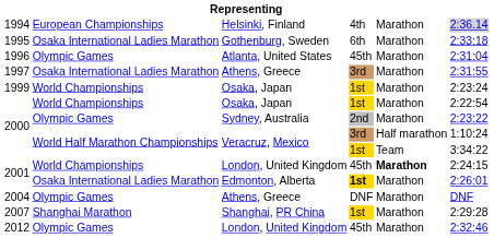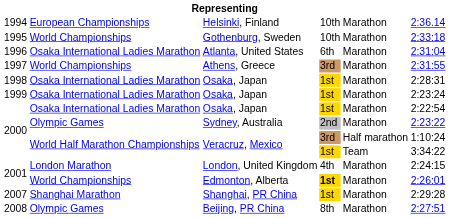 <table>
 <tr>
 <th colspan="6">Representing </th>
 </tr>
 <tr>
 <td>1994</td>
 <td><a href='#'>European Championships</a></td>
 <td><a href='#'>Helsinki</a>, Finland</td>
-<td>4th</td>
+<td>10th</td>
 <td>Marathon</td>
-<td style="background: lightgrey;"><a href='#'>2:36.14</a></td>
+<td><a href='#'>2:36.14</a></td>
 </tr>
 <tr>
 <td>1995</td>
-<td><a href='#'>Osaka International Ladies Marathon</a></td>
+<td><a href='#'>World Championships</a></td>
 <td><a href='#'>Gothenburg</a>, Sweden</td>
-<td>6th</td>
+<td>10th</td>
 <td>Marathon</td>
 <td><a href='#'>2:33:18</a></td>
 </tr>
 <tr>
 <td>1996</td>
-<td><a href='#'>Olympic Games</a></td>
+<td><a href='#'>Osaka International Ladies Marathon</a></td>
 <td><a href='#'>Atlanta</a>, United States</td>
-<td>45th</td>
+<td>6th</td>
 <td>Marathon</td>
 <td><a href='#'>2:31:04</a></td>
 </tr>
 <tr>
 <td>1997</td>
-<td><a href='#'>Osaka International Ladies Marathon</a></td>
+<td><a href='#'>World Championships</a></td>
 <td><a href='#'>Athens</a>, Greece</td>
 <td bgcolor="cc9966">3rd</td>
 <td>Marathon</td>
 <td><a href='#'>2:31:55</a></td>
 </tr>
 <tr>
+<td>1998</td>
+<td><a href='#'>Osaka International Ladies Marathon</a></td>
+<td><a href='#'>Osaka</a>, Japan</td>
+<td bgcolor="gold">1st</td>
+<td>Marathon</td>
+<td>2:28:31</td>
+</tr>
+<tr>
 <td>1999</td>
-<td><a href='#'>World Championships</a></td>
+<td><a href='#'>Osaka International Ladies Marathon</a></td>
 <td><a href='#'>Osaka</a>, Japan</td>
 <td bgcolor="gold">1st</td>
 <td>Marathon</td>
 <td>2:23:24</td>
 </tr>
 <tr>
 <td rowspan=4>2000</td>
-<td><a href='#'>World Championships</a></td>
+<td><a href='#'>Osaka International Ladies Marathon</a></td>
 <td><a href='#'>Osaka</a>, Japan</td>
 <td bgcolor="gold">1st</td>
 <td>Marathon</td>
 <td>2:22:54</td>
 </tr>
 <tr>
 <td><a href='#'>Olympic Games</a></td>
 <td><a href='#'>Sydney</a>, Australia</td>
 <td bgcolor="silver">2nd</td>
 <td>Marathon</td>
 <td><a href='#'>2:23:22</a></td>
 </tr>
 <tr>
 <td rowspan=2><a href='#'>World Half Marathon Championships</a></td>
 <td rowspan=2><a href='#'>Veracruz</a>, <a href='#'>Mexico</a></td>
 <td bgcolor="cc9966">3rd</td>
 <td>Half marathon</td>
 <td>1:10:24</td>
 </tr>
 <tr>
 <td bgcolor="gold">1st</td>
 <td>Team</td>
 <td>3:34:22</td>
 </tr>
 <tr>
 <td rowspan=2>2001</td>
-<td><a href='#'>World Championships</a></td>
+<td><a href='#'>London Marathon</a></td>
 <td><a href='#'>London</a>, United Kingdom</td>
-<td>45th</td>
-<td><strong>Marathon</strong></td>
+<td>4th</td>
+<td>Marathon</td>
 <td>2:24:15</td>
 </tr>
 <tr>
-<td><a href='#'>Osaka International Ladies Marathon</a></td>
+<td><a href='#'>World Championships</a></td>
 <td><a href='#'>Edmonton</a>, Alberta</td>
 <td bgcolor="gold"><strong>1st</strong></td>
 <td>Marathon</td>
 <td><a href='#'>2:26:01</a></td>
-</tr>
-<tr>
-<td>2004</td>
-<td><a href='#'>Olympic Games</a></td>
-<td><a href='#'>Athens</a>, Greece</td>
-<td>DNF</td>
-<td>Marathon</td>
-<td><a href='#'>DNF</a></td>
 </tr>
 <tr>
 <td>2007</td>
 <td><a href='#'>Shanghai Marathon</a></td>
 <td><a href='#'>Shanghai</a>, <a href='#'>PR China</a></td>
 <td bgcolor="gold">1st</td>
 <td>Marathon</td>
 <td>2:29:28</td>
 </tr>
 <tr>
-<td>2012</td>
+<td>2008</td>
 <td><a href='#'>Olympic Games</a></td>
-<td><a href='#'>London</a>, <a href='#'>United Kingdom</a></td>
-<td>45th</td>
+<td><a href='#'>Beijing</a>, <a href='#'>PR China</a></td>
+<td>8th</td>
 <td>Marathon</td>
-<td><a href='#'>2:32:46</a></td>
+<td><a href='#'>2:27:51</a></td>
 </tr>
 </table>
